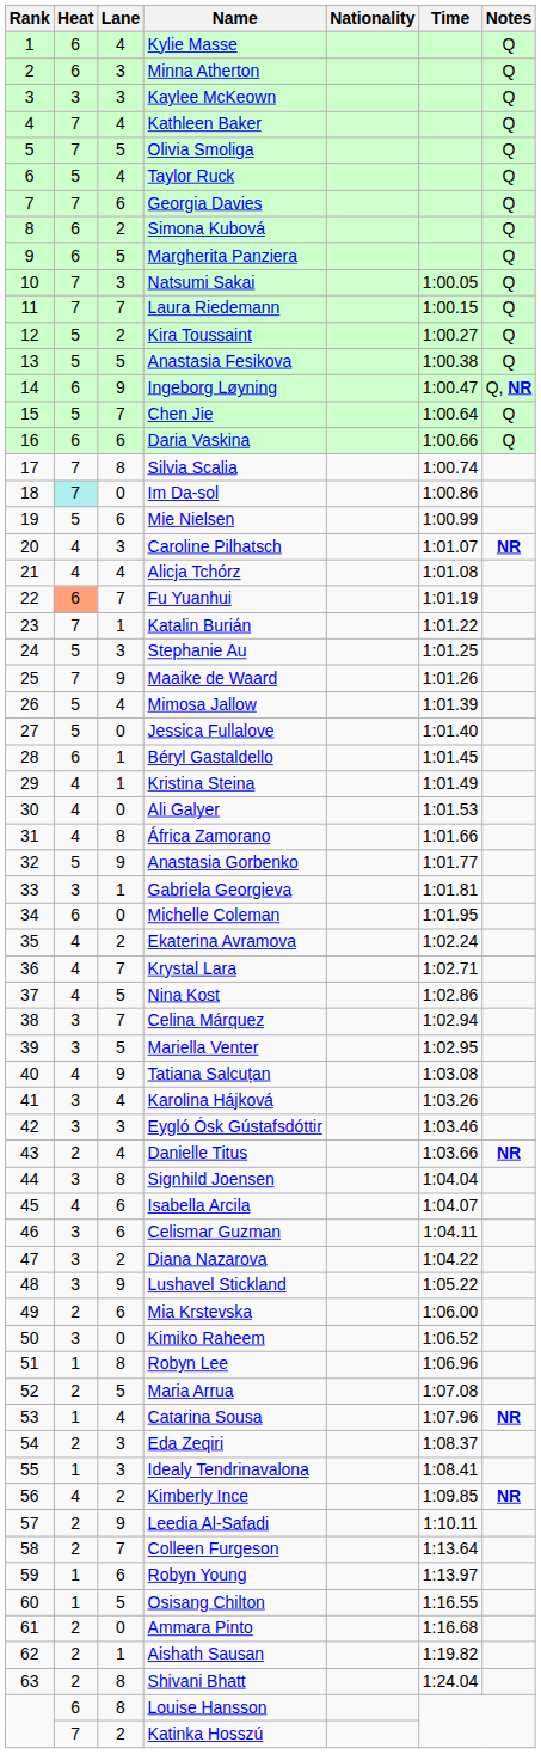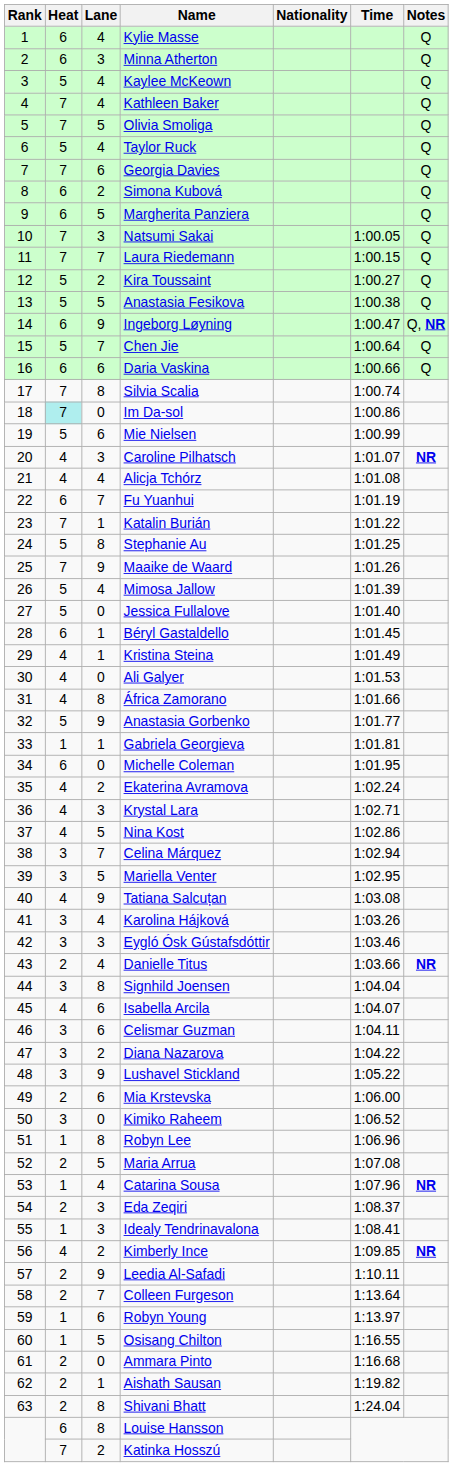 <table class="wikitable sortable" style="text-align:center">
 <tr>
 <th>Rank</th>
 <th>Heat</th>
 <th>Lane</th>
 <th>Name</th>
 <th>Nationality</th>
 <th>Time</th>
 <th>Notes</th>
 </tr>
 <tr bgcolor=ccffcc>
 <td>1</td>
 <td>6</td>
 <td>4</td>
 <td align=left><a href='#'>Kylie Masse</a></td>
 <td align=left></td>
 <td></td>
 <td>Q</td>
 </tr>
 <tr bgcolor=ccffcc>
 <td>2</td>
 <td>6</td>
 <td>3</td>
 <td align=left><a href='#'>Minna Atherton</a></td>
 <td align=left></td>
 <td></td>
 <td>Q</td>
 </tr>
 <tr bgcolor=ccffcc>
 <td>3</td>
-<td>3</td>
-<td>3</td>
+<td>5</td>
+<td>4</td>
 <td align=left><a href='#'>Kaylee McKeown</a></td>
 <td align=left></td>
 <td></td>
 <td>Q</td>
 </tr>
 <tr bgcolor=ccffcc>
 <td>4</td>
 <td>7</td>
 <td>4</td>
 <td align=left><a href='#'>Kathleen Baker</a></td>
 <td align=left></td>
 <td></td>
 <td>Q</td>
 </tr>
 <tr bgcolor=ccffcc>
 <td>5</td>
 <td>7</td>
 <td>5</td>
 <td align=left><a href='#'>Olivia Smoliga</a></td>
 <td align=left></td>
 <td></td>
 <td>Q</td>
 </tr>
 <tr bgcolor=ccffcc>
 <td>6</td>
 <td>5</td>
 <td>4</td>
 <td align=left><a href='#'>Taylor Ruck</a></td>
 <td align=left></td>
 <td></td>
 <td>Q</td>
 </tr>
 <tr bgcolor=ccffcc>
 <td>7</td>
 <td>7</td>
 <td>6</td>
 <td align=left><a href='#'>Georgia Davies</a></td>
 <td align=left></td>
 <td></td>
 <td>Q</td>
 </tr>
 <tr bgcolor=ccffcc>
 <td>8</td>
 <td>6</td>
 <td>2</td>
 <td align=left><a href='#'>Simona Kubová</a></td>
 <td align=left></td>
 <td></td>
 <td>Q</td>
 </tr>
 <tr bgcolor=ccffcc>
 <td>9</td>
 <td>6</td>
 <td>5</td>
 <td align=left><a href='#'>Margherita Panziera</a></td>
 <td align=left></td>
 <td></td>
 <td>Q</td>
 </tr>
 <tr bgcolor=ccffcc>
 <td>10</td>
 <td>7</td>
 <td>3</td>
 <td align=left><a href='#'>Natsumi Sakai</a></td>
 <td align=left></td>
 <td>1:00.05</td>
 <td>Q</td>
 </tr>
 <tr bgcolor=ccffcc>
 <td>11</td>
 <td>7</td>
 <td>7</td>
 <td align=left><a href='#'>Laura Riedemann</a></td>
 <td align=left></td>
 <td>1:00.15</td>
 <td>Q</td>
 </tr>
 <tr bgcolor=ccffcc>
 <td>12</td>
 <td>5</td>
 <td>2</td>
 <td align=left><a href='#'>Kira Toussaint</a></td>
 <td align=left></td>
 <td>1:00.27</td>
 <td>Q</td>
 </tr>
 <tr bgcolor=ccffcc>
 <td>13</td>
 <td>5</td>
 <td>5</td>
 <td align=left><a href='#'>Anastasia Fesikova</a></td>
 <td align=left></td>
 <td>1:00.38</td>
 <td>Q</td>
 </tr>
 <tr bgcolor=ccffcc>
 <td>14</td>
 <td>6</td>
 <td>9</td>
 <td align=left><a href='#'>Ingeborg Løyning</a></td>
 <td align=left></td>
 <td>1:00.47</td>
 <td>Q, <strong><a href='#'>NR</a></strong></td>
 </tr>
 <tr bgcolor=ccffcc>
 <td>15</td>
 <td>5</td>
 <td>7</td>
 <td align=left><a href='#'>Chen Jie</a></td>
 <td align=left></td>
 <td>1:00.64</td>
 <td>Q</td>
 </tr>
 <tr bgcolor=ccffcc>
 <td>16</td>
 <td>6</td>
 <td>6</td>
 <td align=left><a href='#'>Daria Vaskina</a></td>
 <td align=left></td>
 <td>1:00.66</td>
 <td>Q</td>
 </tr>
 <tr>
 <td>17</td>
 <td>7</td>
 <td>8</td>
 <td align=left><a href='#'>Silvia Scalia</a></td>
 <td align=left></td>
 <td>1:00.74</td>
 <td></td>
 </tr>
 <tr>
 <td>18</td>
 <td style="background: paleturquoise;">7</td>
 <td>0</td>
 <td align=left><a href='#'>Im Da-sol</a></td>
 <td align=left></td>
 <td>1:00.86</td>
 <td></td>
 </tr>
 <tr>
 <td>19</td>
 <td>5</td>
 <td>6</td>
 <td align=left><a href='#'>Mie Nielsen</a></td>
 <td align=left></td>
 <td>1:00.99</td>
 <td></td>
 </tr>
 <tr>
 <td>20</td>
 <td>4</td>
 <td>3</td>
 <td align=left><a href='#'>Caroline Pilhatsch</a></td>
 <td align=left></td>
 <td>1:01.07</td>
 <td><strong><a href='#'>NR</a></strong></td>
 </tr>
 <tr>
 <td>21</td>
 <td>4</td>
 <td>4</td>
 <td align=left><a href='#'>Alicja Tchórz</a></td>
 <td align=left></td>
 <td>1:01.08</td>
 <td></td>
 </tr>
 <tr>
 <td>22</td>
-<td style="background: lightsalmon;">6</td>
+<td>6</td>
 <td>7</td>
 <td align=left><a href='#'>Fu Yuanhui</a></td>
 <td align=left></td>
 <td>1:01.19</td>
 <td></td>
 </tr>
 <tr>
 <td>23</td>
 <td>7</td>
 <td>1</td>
 <td align=left><a href='#'>Katalin Burián</a></td>
 <td align=left></td>
 <td>1:01.22</td>
 <td></td>
 </tr>
 <tr>
 <td>24</td>
 <td>5</td>
-<td>3</td>
+<td>8</td>
 <td align=left><a href='#'>Stephanie Au</a></td>
 <td align=left></td>
 <td>1:01.25</td>
 <td></td>
 </tr>
 <tr>
 <td>25</td>
 <td>7</td>
 <td>9</td>
 <td align=left><a href='#'>Maaike de Waard</a></td>
 <td align=left></td>
 <td>1:01.26</td>
 <td></td>
 </tr>
 <tr>
 <td>26</td>
 <td>5</td>
 <td>4</td>
 <td align=left><a href='#'>Mimosa Jallow</a></td>
 <td align=left></td>
 <td>1:01.39</td>
 <td></td>
 </tr>
 <tr>
 <td>27</td>
 <td>5</td>
 <td>0</td>
 <td align=left><a href='#'>Jessica Fullalove</a></td>
 <td align=left></td>
 <td>1:01.40</td>
 <td></td>
 </tr>
 <tr>
 <td>28</td>
 <td>6</td>
 <td>1</td>
 <td align=left><a href='#'>Béryl Gastaldello</a></td>
 <td align=left></td>
 <td>1:01.45</td>
 <td></td>
 </tr>
 <tr>
 <td>29</td>
 <td>4</td>
 <td>1</td>
 <td align=left><a href='#'>Kristina Steina</a></td>
 <td align=left></td>
 <td>1:01.49</td>
 <td></td>
 </tr>
 <tr>
 <td>30</td>
 <td>4</td>
 <td>0</td>
 <td align=left><a href='#'>Ali Galyer</a></td>
 <td align=left></td>
 <td>1:01.53</td>
 <td></td>
 </tr>
 <tr>
 <td>31</td>
 <td>4</td>
 <td>8</td>
 <td align=left><a href='#'>África Zamorano</a></td>
 <td align=left></td>
 <td>1:01.66</td>
 <td></td>
 </tr>
 <tr>
 <td>32</td>
 <td>5</td>
 <td>9</td>
 <td align=left><a href='#'>Anastasia Gorbenko</a></td>
 <td align=left></td>
 <td>1:01.77</td>
 <td></td>
 </tr>
 <tr>
 <td>33</td>
-<td>3</td>
+<td>1</td>
 <td>1</td>
 <td align=left><a href='#'>Gabriela Georgieva</a></td>
 <td align=left></td>
 <td>1:01.81</td>
 <td></td>
 </tr>
 <tr>
 <td>34</td>
 <td>6</td>
 <td>0</td>
 <td align=left><a href='#'>Michelle Coleman</a></td>
 <td align=left></td>
 <td>1:01.95</td>
 <td></td>
 </tr>
 <tr>
 <td>35</td>
 <td>4</td>
 <td>2</td>
 <td align=left><a href='#'>Ekaterina Avramova</a></td>
 <td align=left></td>
 <td>1:02.24</td>
 <td></td>
 </tr>
 <tr>
 <td>36</td>
 <td>4</td>
-<td>7</td>
+<td>3</td>
 <td align=left><a href='#'>Krystal Lara</a></td>
 <td align=left></td>
 <td>1:02.71</td>
 <td></td>
 </tr>
 <tr>
 <td>37</td>
 <td>4</td>
 <td>5</td>
 <td align=left><a href='#'>Nina Kost</a></td>
 <td align=left></td>
 <td>1:02.86</td>
 <td></td>
 </tr>
 <tr>
 <td>38</td>
 <td>3</td>
 <td>7</td>
 <td align=left><a href='#'>Celina Márquez</a></td>
 <td align=left></td>
 <td>1:02.94</td>
 <td></td>
 </tr>
 <tr>
 <td>39</td>
 <td>3</td>
 <td>5</td>
 <td align=left><a href='#'>Mariella Venter</a></td>
 <td align=left></td>
 <td>1:02.95</td>
 <td></td>
 </tr>
 <tr>
 <td>40</td>
 <td>4</td>
 <td>9</td>
 <td align=left><a href='#'>Tatiana Salcuțan</a></td>
 <td align=left></td>
 <td>1:03.08</td>
 <td></td>
 </tr>
 <tr>
 <td>41</td>
 <td>3</td>
 <td>4</td>
 <td align=left><a href='#'>Karolina Hájková</a></td>
 <td align=left></td>
 <td>1:03.26</td>
 <td></td>
 </tr>
 <tr>
 <td>42</td>
 <td>3</td>
 <td>3</td>
 <td align=left><a href='#'>Eygló Ósk Gústafsdóttir</a></td>
 <td align=left></td>
 <td>1:03.46</td>
 <td></td>
 </tr>
 <tr>
 <td>43</td>
 <td>2</td>
 <td>4</td>
 <td align=left><a href='#'>Danielle Titus</a></td>
 <td align=left></td>
 <td>1:03.66</td>
 <td><strong><a href='#'>NR</a></strong></td>
 </tr>
 <tr>
 <td>44</td>
 <td>3</td>
 <td>8</td>
 <td align=left><a href='#'>Signhild Joensen</a></td>
 <td align=left></td>
 <td>1:04.04</td>
 <td></td>
 </tr>
 <tr>
 <td>45</td>
 <td>4</td>
 <td>6</td>
 <td align=left><a href='#'>Isabella Arcila</a></td>
 <td align=left></td>
 <td>1:04.07</td>
 <td></td>
 </tr>
 <tr>
 <td>46</td>
 <td>3</td>
 <td>6</td>
 <td align=left><a href='#'>Celismar Guzman</a></td>
 <td align=left></td>
 <td>1:04.11</td>
 <td></td>
 </tr>
 <tr>
 <td>47</td>
 <td>3</td>
 <td>2</td>
 <td align=left><a href='#'>Diana Nazarova</a></td>
 <td align=left></td>
 <td>1:04.22</td>
 <td></td>
 </tr>
 <tr>
 <td>48</td>
 <td>3</td>
 <td>9</td>
 <td align=left><a href='#'>Lushavel Stickland</a></td>
 <td align=left></td>
 <td>1:05.22</td>
 <td></td>
 </tr>
 <tr>
 <td>49</td>
 <td>2</td>
 <td>6</td>
 <td align=left><a href='#'>Mia Krstevska</a></td>
 <td align=left></td>
 <td>1:06.00</td>
 <td></td>
 </tr>
 <tr>
 <td>50</td>
 <td>3</td>
 <td>0</td>
 <td align=left><a href='#'>Kimiko Raheem</a></td>
 <td align=left></td>
 <td>1:06.52</td>
 <td></td>
 </tr>
 <tr>
 <td>51</td>
 <td>1</td>
 <td>8</td>
 <td align=left><a href='#'>Robyn Lee</a></td>
 <td align=left></td>
 <td>1:06.96</td>
 <td></td>
 </tr>
 <tr>
 <td>52</td>
 <td>2</td>
 <td>5</td>
 <td align=left><a href='#'>Maria Arrua</a></td>
 <td align=left></td>
 <td>1:07.08</td>
 <td></td>
 </tr>
 <tr>
 <td>53</td>
 <td>1</td>
 <td>4</td>
 <td align=left><a href='#'>Catarina Sousa</a></td>
 <td align=left></td>
 <td>1:07.96</td>
 <td><strong><a href='#'>NR</a></strong></td>
 </tr>
 <tr>
 <td>54</td>
 <td>2</td>
 <td>3</td>
 <td align=left><a href='#'>Eda Zeqiri</a></td>
 <td align=left></td>
 <td>1:08.37</td>
 <td></td>
 </tr>
 <tr>
 <td>55</td>
 <td>1</td>
 <td>3</td>
 <td align=left><a href='#'>Idealy Tendrinavalona</a></td>
 <td align=left></td>
 <td>1:08.41</td>
 <td></td>
 </tr>
 <tr>
 <td>56</td>
 <td>4</td>
 <td>2</td>
 <td align=left><a href='#'>Kimberly Ince</a></td>
 <td align=left></td>
 <td>1:09.85</td>
 <td><strong><a href='#'>NR</a></strong></td>
 </tr>
 <tr>
 <td>57</td>
 <td>2</td>
 <td>9</td>
 <td align=left><a href='#'>Leedia Al-Safadi</a></td>
 <td align=left></td>
 <td>1:10.11</td>
 <td></td>
 </tr>
 <tr>
 <td>58</td>
 <td>2</td>
 <td>7</td>
 <td align=left><a href='#'>Colleen Furgeson</a></td>
 <td align=left></td>
 <td>1:13.64</td>
 <td></td>
 </tr>
 <tr>
 <td>59</td>
 <td>1</td>
 <td>6</td>
 <td align=left><a href='#'>Robyn Young</a></td>
 <td align=left></td>
 <td>1:13.97</td>
 <td></td>
 </tr>
 <tr>
 <td>60</td>
 <td>1</td>
 <td>5</td>
 <td align=left><a href='#'>Osisang Chilton</a></td>
 <td align=left></td>
 <td>1:16.55</td>
 <td></td>
 </tr>
 <tr>
 <td>61</td>
 <td>2</td>
 <td>0</td>
 <td align=left><a href='#'>Ammara Pinto</a></td>
 <td align=left></td>
 <td>1:16.68</td>
 <td></td>
 </tr>
 <tr>
 <td>62</td>
 <td>2</td>
 <td>1</td>
 <td align=left><a href='#'>Aishath Sausan</a></td>
 <td align=left></td>
 <td>1:19.82</td>
 <td></td>
 </tr>
 <tr>
 <td>63</td>
 <td>2</td>
 <td>8</td>
 <td align=left><a href='#'>Shivani Bhatt</a></td>
 <td align=left></td>
 <td>1:24.04</td>
 <td></td>
 </tr>
 <tr>
 <td rowspan=2></td>
 <td>6</td>
 <td>8</td>
 <td align=left><a href='#'>Louise Hansson</a></td>
 <td align=left></td>
 <td colspan=2 rowspan=2></td>
 </tr>
 <tr>
 <td>7</td>
 <td>2</td>
 <td align=left><a href='#'>Katinka Hosszú</a></td>
 <td align=left></td>
 </tr>
 </table>
